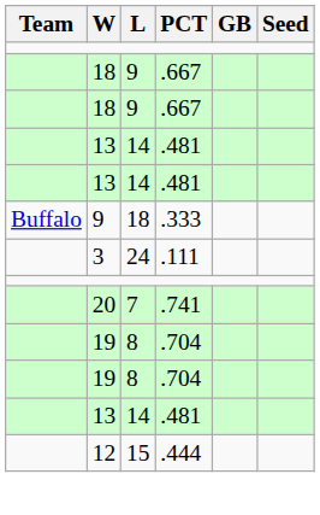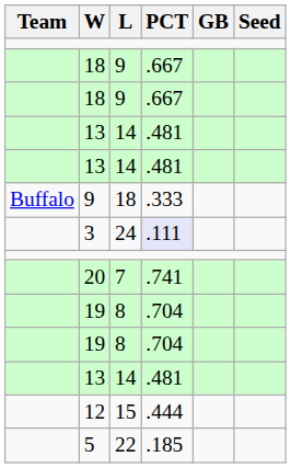 <table class=wikitable>
 <tr>
 <th>Team</th>
 <th>W</th>
 <th>L</th>
 <th>PCT</th>
 <th>GB</th>
 <th>Seed</th>
 </tr>
 <tr>
 <td colspan=6></td>
 </tr>
 <tr bgcolor=#ccffcc>
 <td></td>
 <td>18</td>
 <td>9</td>
 <td>.667</td>
 <td></td>
 <td></td>
 </tr>
 <tr bgcolor=#ccffcc>
 <td></td>
 <td>18</td>
 <td>9</td>
 <td>.667</td>
 <td></td>
 <td></td>
 </tr>
 <tr bgcolor=#ccffcc>
 <td></td>
 <td>13</td>
 <td>14</td>
 <td>.481</td>
 <td></td>
 <td></td>
 </tr>
 <tr bgcolor=#ccffcc>
 <td></td>
 <td>13</td>
 <td>14</td>
 <td>.481</td>
 <td></td>
 <td></td>
 </tr>
 <tr>
 <td><a href='#'>Buffalo</a></td>
 <td>9</td>
 <td>18</td>
 <td>.333</td>
 <td></td>
 <td></td>
 </tr>
 <tr>
 <td></td>
 <td>3</td>
 <td>24</td>
-<td>.111</td>
+<td style="background: lavender;">.111</td>
 <td></td>
 <td></td>
 </tr>
 <tr>
 <td colspan=6></td>
 </tr>
 <tr bgcolor=#ccffcc>
 <td></td>
 <td>20</td>
 <td>7</td>
 <td>.741</td>
 <td></td>
 <td></td>
 </tr>
 <tr bgcolor=#ccffcc>
 <td></td>
 <td>19</td>
 <td>8</td>
 <td>.704</td>
 <td></td>
 <td></td>
 </tr>
 <tr bgcolor=#ccffcc>
 <td></td>
 <td>19</td>
 <td>8</td>
 <td>.704</td>
 <td></td>
 <td></td>
 </tr>
 <tr bgcolor=#ccffcc>
 <td></td>
 <td>13</td>
 <td>14</td>
 <td>.481</td>
 <td></td>
 <td></td>
 </tr>
 <tr>
 <td></td>
 <td>12</td>
 <td>15</td>
 <td>.444</td>
 <td></td>
 <td></td>
 </tr>
+<tr>
+<td></td>
+<td>5</td>
+<td>22</td>
+<td>.185</td>
+<td></td>
+<td></td>
+</tr>
 </table>
